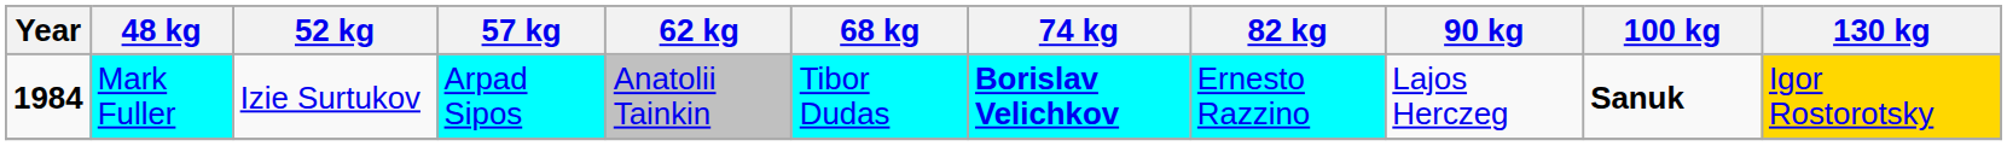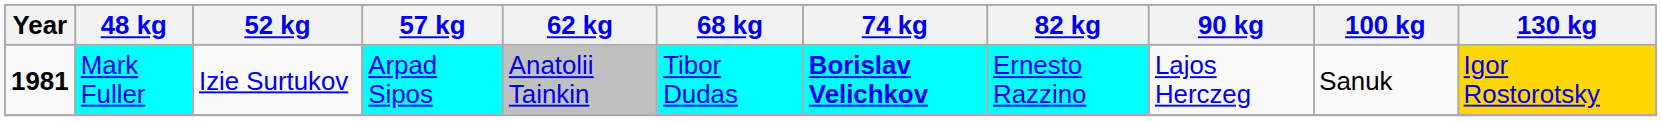 <table class="wikitable sortable"  style="font-size: 85%">
 <tr>
 <th>Year</th>
 <th width=200><a href='#'>48 kg</a></th>
 <th width=275><a href='#'>52 kg</a></th>
 <th width=275><a href='#'>57 kg</a></th>
 <th width=275><a href='#'>62 kg</a></th>
 <th width=275><a href='#'>68 kg</a></th>
 <th width=275><a href='#'>74 kg</a></th>
 <th width=275><a href='#'>82 kg</a></th>
 <th width=275><a href='#'>90 kg</a></th>
 <th width=275><a href='#'>100 kg</a></th>
 <th width=275><a href='#'>130 kg</a></th>
 </tr>
 <tr>
-<td><strong>1984</strong></td>
+<td><strong>1981</strong></td>
 <td bgcolor="aqua"> <a href='#'>Mark Fuller</a></td>
 <td> <a href='#'>Izie Surtukov</a></td>
 <td bgcolor="aqua"> <a href='#'>Arpad Sipos</a></td>
 <td bgcolor="Silver"> <a href='#'>Anatolii Tainkin</a></td>
 <td bgcolor="aqua"> <a href='#'>Tibor Dudas</a></td>
 <td bgcolor="aqua"><strong> <a href='#'>Borislav Velichkov</a></strong></td>
 <td bgcolor="aqua"> <a href='#'>Ernesto Razzino</a></td>
 <td> <a href='#'>Lajos Herczeg</a></td>
-<td><strong> Sanuk</strong></td>
+<td> Sanuk</td>
 <td bgcolor="gold"> <a href='#'>Igor Rostorotsky</a></td>
 </tr>
 <tr>
 </tr>
 </table>
